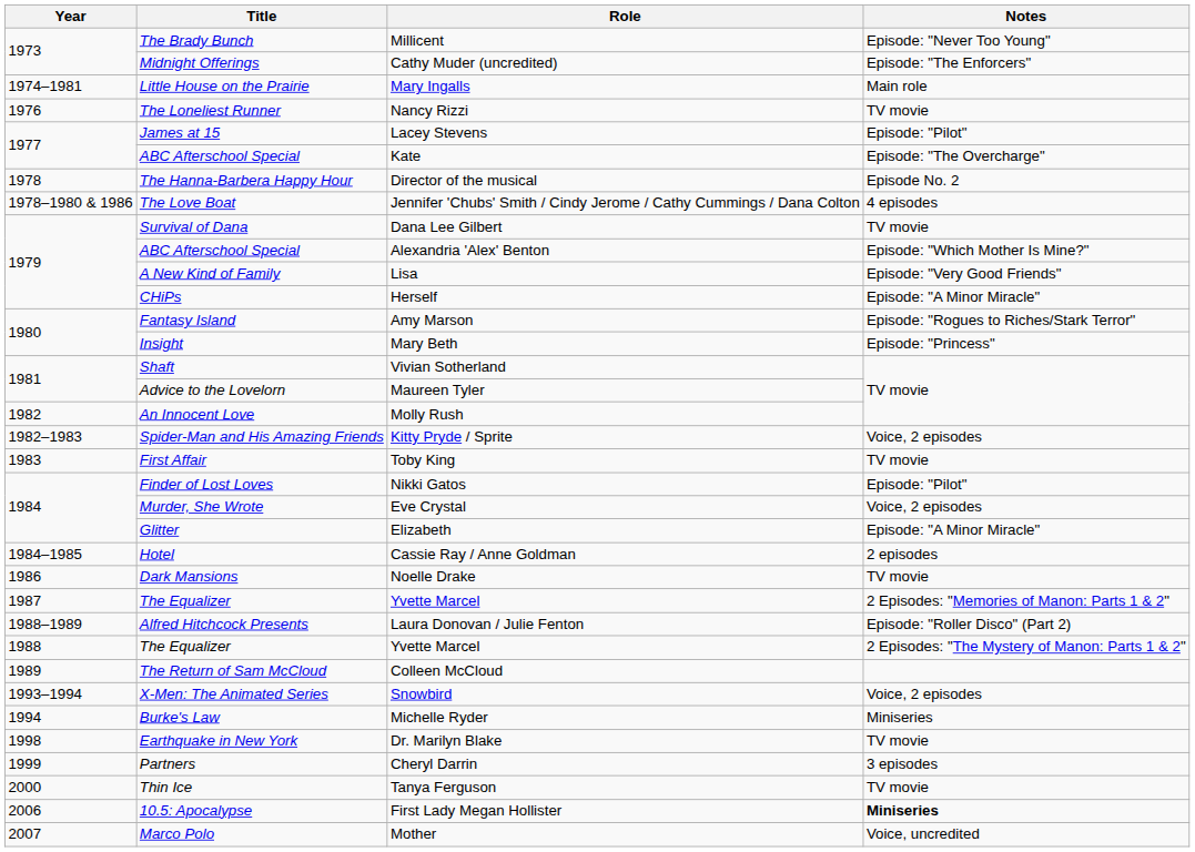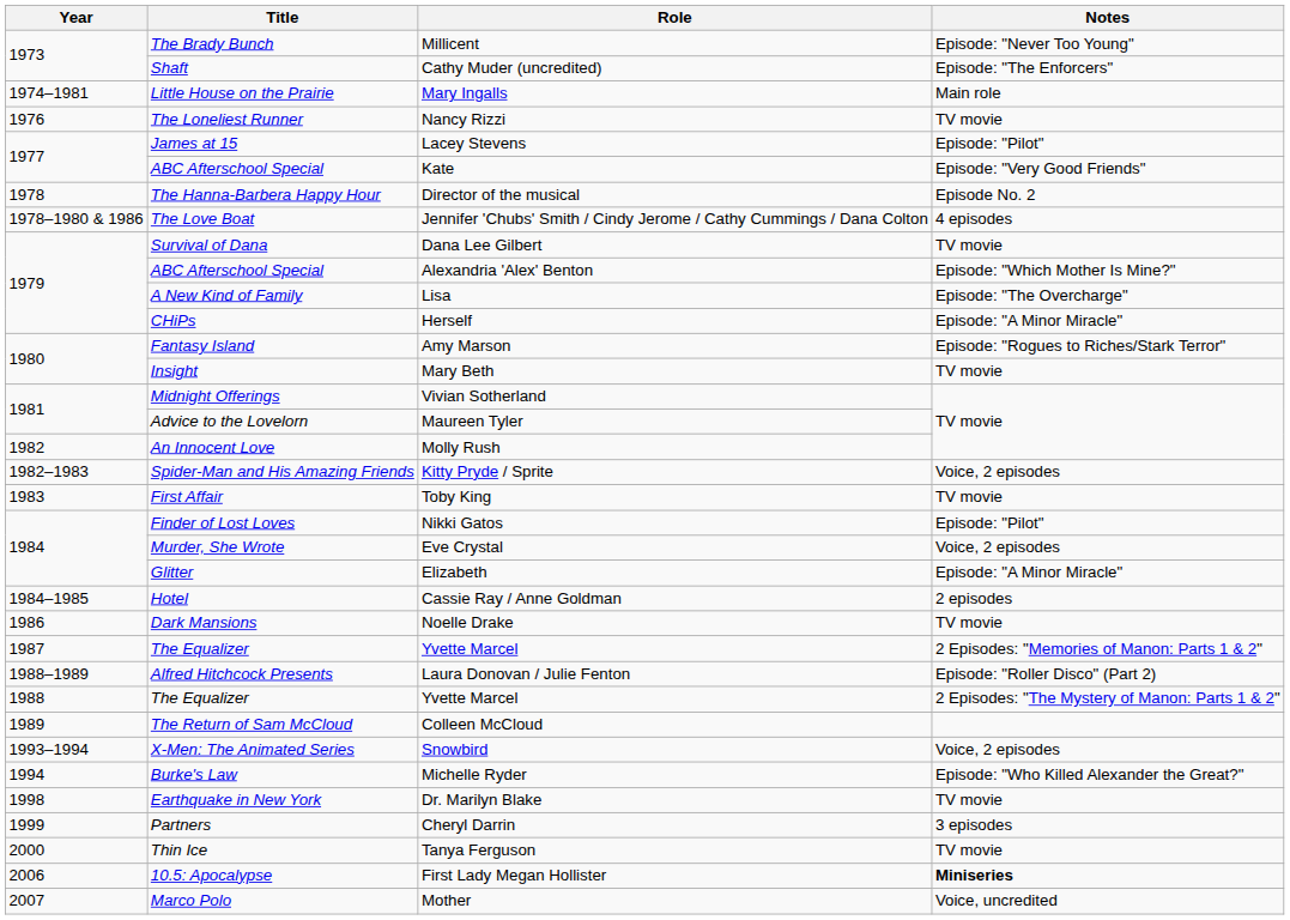 <table class="wikitable sortable">
 <tr>
 <th scope="col">Year</th>
 <th scope="col">Title</th>
 <th scope="col">Role</th>
 <th scope="col" class="unsortable">Notes</th>
 </tr>
 <tr>
 <td rowspan=2>1973</td>
 <td><em><a href='#'>The Brady Bunch</a></em></td>
 <td>Millicent</td>
 <td>Episode: "Never Too Young"</td>
 </tr>
 <tr>
-<td><em><a href='#'>Midnight Offerings</a></em></td>
+<td><em><a href='#'>Shaft</a></em></td>
 <td>Cathy Muder (uncredited)</td>
 <td>Episode: "The Enforcers"</td>
 </tr>
 <tr>
 <td>1974–1981</td>
 <td><em><a href='#'>Little House on the Prairie</a></em></td>
 <td><a href='#'>Mary Ingalls</a></td>
 <td>Main role</td>
 </tr>
 <tr>
 <td>1976</td>
 <td data-sort-value="Loneliest Runner, The"><em><a href='#'>The Loneliest Runner</a></em></td>
 <td>Nancy Rizzi</td>
 <td>TV movie</td>
 </tr>
 <tr>
 <td rowspan=2>1977</td>
 <td><em><a href='#'>James at 15</a></em></td>
 <td>Lacey Stevens</td>
 <td>Episode: "Pilot"</td>
 </tr>
 <tr>
 <td><em><a href='#'>ABC Afterschool Special</a></em></td>
 <td>Kate</td>
-<td>Episode: "The Overcharge"</td>
+<td>Episode: "Very Good Friends"</td>
 </tr>
 <tr>
 <td>1978</td>
 <td data-sort-value="Hanna-Barbera Happy Hour, The"><em><a href='#'>The Hanna-Barbera Happy Hour</a></em></td>
 <td>Director of the musical</td>
 <td>Episode No. 2</td>
 </tr>
 <tr>
 <td>1978–1980 & 1986</td>
 <td data-sort-value="Love Boat, The"><em><a href='#'>The Love Boat</a></em></td>
 <td>Jennifer 'Chubs' Smith / Cindy Jerome / Cathy Cummings / Dana Colton</td>
 <td>4 episodes</td>
 </tr>
 <tr>
 <td rowspan=4>1979</td>
 <td><em><a href='#'>Survival of Dana</a></em></td>
 <td>Dana Lee Gilbert</td>
 <td>TV movie</td>
 </tr>
 <tr>
 <td><em><a href='#'>ABC Afterschool Special</a></em></td>
 <td>Alexandria 'Alex' Benton</td>
 <td>Episode: "Which Mother Is Mine?"</td>
 </tr>
 <tr>
 <td data-sort-value="New Kind of Family, A"><em><a href='#'>A New Kind of Family</a></em></td>
 <td>Lisa</td>
-<td>Episode: "Very Good Friends"</td>
+<td>Episode: "The Overcharge"</td>
 </tr>
 <tr>
 <td><em><a href='#'>CHiPs</a></em></td>
 <td>Herself</td>
 <td>Episode: "A Minor Miracle"</td>
 </tr>
 <tr>
 <td rowspan=2>1980</td>
 <td><em><a href='#'>Fantasy Island</a></em></td>
 <td>Amy Marson</td>
 <td>Episode: "Rogues to Riches/Stark Terror"</td>
 </tr>
 <tr>
 <td><em><a href='#'>Insight</a></em></td>
 <td>Mary Beth</td>
-<td>Episode: "Princess"</td>
+<td>TV movie</td>
 </tr>
 <tr>
 <td rowspan=2>1981</td>
-<td><em><a href='#'>Shaft</a></em></td>
+<td><em><a href='#'>Midnight Offerings</a></em></td>
 <td>Vivian Sotherland</td>
 <td rowspan=3>TV movie</td>
 </tr>
 <tr>
 <td><em>Advice to the Lovelorn</em></td>
 <td>Maureen Tyler</td>
 </tr>
 <tr>
 <td>1982</td>
 <td><em><a href='#'>An Innocent Love</a></em></td>
 <td>Molly Rush</td>
 </tr>
 <tr>
 <td>1982–1983</td>
 <td><em><a href='#'>Spider-Man and His Amazing Friends</a></em></td>
 <td><a href='#'>Kitty Pryde</a> / Sprite</td>
 <td>Voice, 2 episodes</td>
 </tr>
 <tr>
 <td>1983</td>
 <td><em><a href='#'>First Affair</a></em></td>
 <td>Toby King</td>
 <td>TV movie</td>
 </tr>
 <tr>
 <td rowspan=3>1984</td>
 <td><em><a href='#'>Finder of Lost Loves</a></em></td>
 <td>Nikki Gatos</td>
 <td>Episode: "Pilot"</td>
 </tr>
 <tr>
 <td><em><a href='#'>Murder, She Wrote</a></em></td>
 <td>Eve Crystal</td>
 <td>Voice, 2 episodes</td>
 </tr>
 <tr>
 <td><em><a href='#'>Glitter</a></em></td>
 <td>Elizabeth</td>
 <td>Episode: "A Minor Miracle"</td>
 </tr>
 <tr>
 <td>1984–1985</td>
 <td><em><a href='#'>Hotel</a></em></td>
 <td>Cassie Ray / Anne Goldman</td>
 <td>2 episodes</td>
 </tr>
 <tr>
 <td>1986</td>
 <td><em><a href='#'>Dark Mansions</a></em></td>
 <td>Noelle Drake</td>
 <td>TV movie</td>
 </tr>
 <tr>
 <td>1987</td>
 <td data-sort-value="Equalizer, The"><em><a href='#'>The Equalizer</a></em></td>
 <td><a href='#'>Yvette Marcel</a></td>
 <td>2 Episodes: "<a href='#'>Memories of Manon: Parts 1 & 2</a>"</td>
 </tr>
 <tr>
 <td>1988–1989</td>
 <td><em><a href='#'>Alfred Hitchcock Presents</a></em></td>
 <td>Laura Donovan / Julie Fenton</td>
 <td>Episode: "Roller Disco" (Part 2)</td>
 </tr>
 <tr>
 <td>1988</td>
 <td data-sort-value="Equalizer, The"><em>The Equalizer</em></td>
 <td>Yvette Marcel</td>
 <td>2 Episodes: "<a href='#'>The Mystery of Manon: Parts 1 & 2</a>"</td>
 </tr>
 <tr>
 <td>1989</td>
 <td data-sort-value="Return of Sam McCloud, The"><em><a href='#'>The Return of Sam McCloud</a></em></td>
 <td>Colleen McCloud</td>
 </tr>
 <tr>
 <td>1993–1994</td>
 <td><em><a href='#'>X-Men: The Animated Series</a></em></td>
 <td><a href='#'>Snowbird</a></td>
 <td>Voice, 2 episodes</td>
 </tr>
 <tr>
 <td>1994</td>
 <td><em><a href='#'>Burke's Law</a></em></td>
 <td>Michelle Ryder</td>
-<td>Miniseries</td>
+<td>Episode: "Who Killed Alexander the Great?"</td>
 </tr>
 <tr>
 <td>1998</td>
 <td><em><a href='#'>Earthquake in New York</a></em></td>
 <td>Dr. Marilyn Blake</td>
 <td>TV movie</td>
 </tr>
 <tr>
 <td>1999</td>
 <td><em>Partners</em></td>
 <td>Cheryl Darrin</td>
 <td>3 episodes</td>
 </tr>
 <tr>
 <td>2000</td>
 <td><em>Thin Ice</em></td>
 <td>Tanya Ferguson</td>
 <td>TV movie</td>
 </tr>
 <tr>
 <td>2006</td>
 <td><em><a href='#'>10.5: Apocalypse</a></em></td>
 <td>First Lady Megan Hollister</td>
 <td><strong>Miniseries</strong></td>
 </tr>
 <tr>
 <td>2007</td>
 <td><em><a href='#'>Marco Polo</a></em></td>
 <td>Mother</td>
 <td>Voice, uncredited</td>
 </tr>
 </table>
